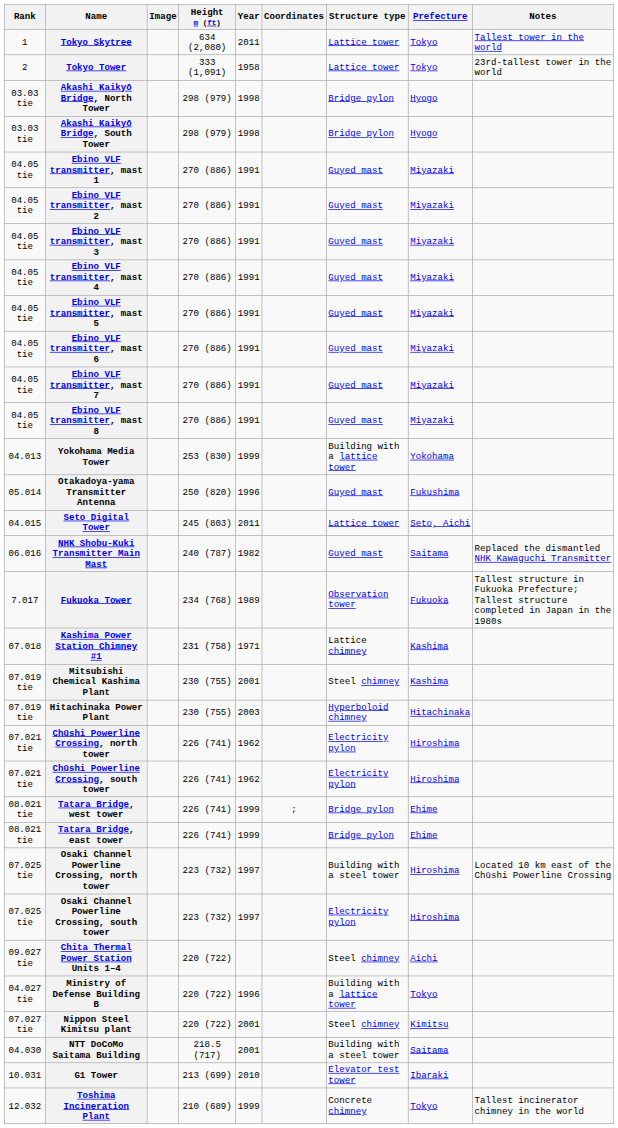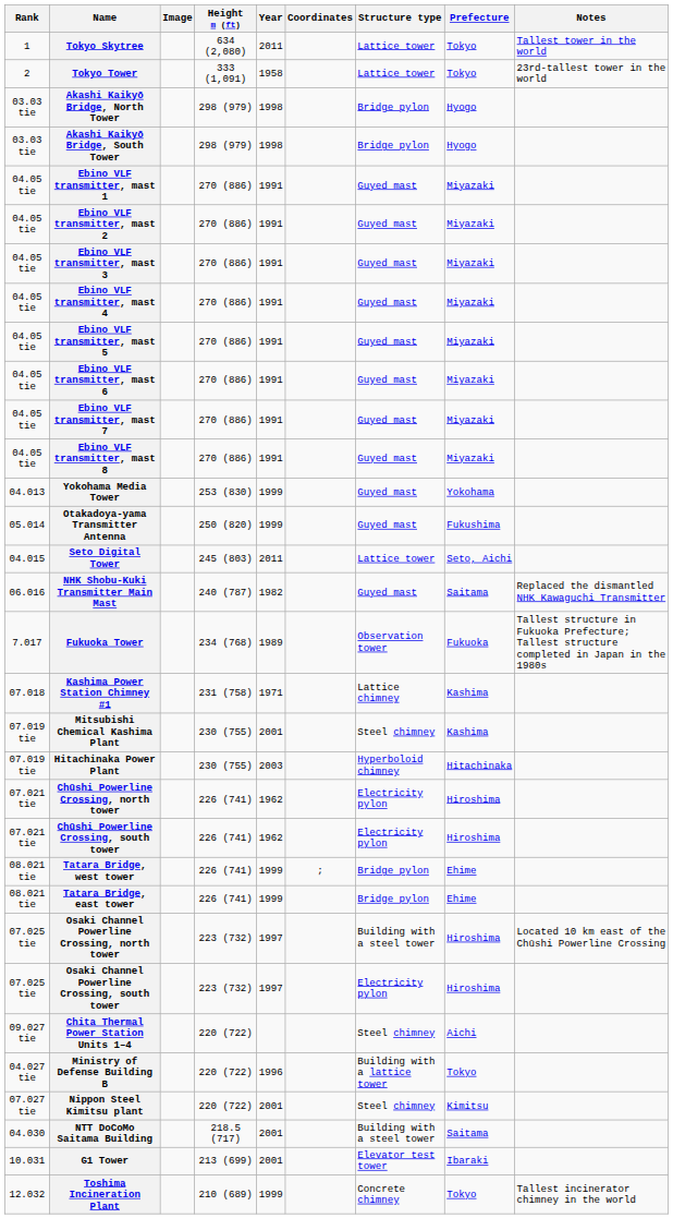 <table class="wikitable sortable plainrowheaders">
 <tr>
 <th>Rank</th>
 <th>Name</th>
 <th class="unsortable">Image</th>
 <th style="width:75px;">Height<br><small><a href='#'>m</a> (<a href='#'>ft</a>)</small></th>
 <th>Year</th>
 <th>Coordinates</th>
 <th>Structure type</th>
 <th><a href='#'>Prefecture</a></th>
 <th class="unsortable">Notes</th>
 </tr>
 <tr>
 <td style="text-align:center;">1</td>
 <th scope="row"><a href='#'>Tokyo Skytree</a></th>
 <td></td>
 <td style="text-align:center;">634 (2,080)</td>
 <td style="text-align:center;">2011</td>
 <td style="text-align:center;"></td>
 <td><a href='#'>Lattice tower</a></td>
 <td><a href='#'>Tokyo</a></td>
 <td><a href='#'>Tallest tower in the world</a></td>
 </tr>
 <tr>
 <td style="text-align:center;">2</td>
 <th scope="row"><a href='#'>Tokyo Tower</a></th>
 <td></td>
 <td style="text-align:center;">333 (1,091)</td>
 <td style="text-align:center;">1958</td>
 <td style="text-align:center;"></td>
 <td><a href='#'>Lattice tower</a></td>
 <td><a href='#'>Tokyo</a></td>
 <td>23rd-tallest tower in the world</td>
 </tr>
 <tr>
 <td style="text-align:center;"><span>03.0</span>3 tie</td>
 <th scope="row"><a href='#'>Akashi Kaikyō Bridge</a>, North Tower</th>
 <td></td>
 <td style="text-align:center;">298 (979)</td>
 <td style="text-align:center;">1998</td>
 <td style="text-align:center;"></td>
 <td><a href='#'>Bridge pylon</a></td>
 <td><a href='#'>Hyogo</a></td>
 <td></td>
 </tr>
 <tr>
 <td style="text-align:center;"><span>03.0</span>3 tie</td>
 <th scope="row"><a href='#'>Akashi Kaikyō Bridge</a>, South Tower</th>
 <td></td>
 <td style="text-align:center;">298 (979)</td>
 <td style="text-align:center;">1998</td>
 <td style="text-align:center;"></td>
 <td><a href='#'>Bridge pylon</a></td>
 <td><a href='#'>Hyogo</a></td>
 <td></td>
 </tr>
 <tr>
 <td style="text-align:center;"><span>04.0</span>5 tie</td>
 <th scope="row"><a href='#'>Ebino VLF transmitter</a>, mast 1</th>
 <td></td>
 <td style="text-align:center;">270 (886)</td>
 <td style="text-align:center;">1991</td>
 <td style="text-align:center;"></td>
 <td><a href='#'>Guyed mast</a></td>
 <td><a href='#'>Miyazaki</a></td>
 <td></td>
 </tr>
 <tr>
 <td style="text-align:center;"><span>04.0</span>5 tie</td>
 <th scope="row"><a href='#'>Ebino VLF transmitter</a>, mast 2</th>
 <td></td>
 <td style="text-align:center;">270 (886)</td>
 <td style="text-align:center;">1991</td>
 <td style="text-align:center;"></td>
 <td><a href='#'>Guyed mast</a></td>
 <td><a href='#'>Miyazaki</a></td>
 <td></td>
 </tr>
 <tr>
 <td style="text-align:center;"><span>04.0</span>5 tie</td>
 <th scope="row"><a href='#'>Ebino VLF transmitter</a>, mast 3</th>
 <td></td>
 <td style="text-align:center;">270 (886)</td>
 <td style="text-align:center;">1991</td>
 <td style="text-align:center;"></td>
 <td><a href='#'>Guyed mast</a></td>
 <td><a href='#'>Miyazaki</a></td>
 <td></td>
 </tr>
 <tr>
 <td style="text-align:center;"><span>04.0</span>5 tie</td>
 <th scope="row"><a href='#'>Ebino VLF transmitter</a>, mast 4</th>
 <td></td>
 <td style="text-align:center;">270 (886)</td>
 <td style="text-align:center;">1991</td>
 <td style="text-align:center;"></td>
 <td><a href='#'>Guyed mast</a></td>
 <td><a href='#'>Miyazaki</a></td>
 <td></td>
 </tr>
 <tr>
 <td style="text-align:center;"><span>04.0</span>5 tie</td>
 <th scope="row"><a href='#'>Ebino VLF transmitter</a>, mast 5</th>
 <td></td>
 <td style="text-align:center;">270 (886)</td>
 <td style="text-align:center;">1991</td>
 <td style="text-align:center;"></td>
 <td><a href='#'>Guyed mast</a></td>
 <td><a href='#'>Miyazaki</a></td>
 <td></td>
 </tr>
 <tr>
 <td style="text-align:center;"><span>04.0</span>5 tie</td>
 <th scope="row"><a href='#'>Ebino VLF transmitter</a>, mast 6</th>
 <td></td>
 <td style="text-align:center;">270 (886)</td>
 <td style="text-align:center;">1991</td>
 <td style="text-align:center;"></td>
 <td><a href='#'>Guyed mast</a></td>
 <td><a href='#'>Miyazaki</a></td>
 <td></td>
 </tr>
 <tr>
 <td style="text-align:center;"><span>04.0</span>5 tie</td>
 <th scope="row"><a href='#'>Ebino VLF transmitter</a>, mast 7</th>
 <td></td>
 <td style="text-align:center;">270 (886)</td>
 <td style="text-align:center;">1991</td>
 <td style="text-align:center;"></td>
 <td><a href='#'>Guyed mast</a></td>
 <td><a href='#'>Miyazaki</a></td>
 <td></td>
 </tr>
 <tr>
 <td style="text-align:center;"><span>04.0</span>5 tie</td>
 <th scope="row"><a href='#'>Ebino VLF transmitter</a>, mast 8</th>
 <td></td>
 <td style="text-align:center;">270 (886)</td>
 <td style="text-align:center;">1991</td>
 <td style="text-align:center;"></td>
 <td><a href='#'>Guyed mast</a></td>
 <td><a href='#'>Miyazaki</a></td>
 <td></td>
 </tr>
 <tr>
 <td style="text-align:center;"><span>04.0</span>13</td>
 <th scope="row">Yokohama Media Tower</th>
 <td></td>
 <td style="text-align:center;">253 (830)</td>
 <td style="text-align:center;">1999</td>
 <td style="text-align:center;"></td>
-<td>Building with a <a href='#'>lattice tower</a></td>
+<td><a href='#'>Guyed mast</a></td>
 <td><a href='#'>Yokohama</a></td>
 <td></td>
 </tr>
 <tr>
 <td style="text-align:center;"><span>05.0</span>14</td>
 <th scope="row">Otakadoya-yama Transmitter Antenna</th>
 <td></td>
 <td style="text-align:center;">250 (820)</td>
-<td style="text-align:center;">1996</td>
+<td style="text-align:center;">1999</td>
 <td style="text-align:center;"></td>
 <td><a href='#'>Guyed mast</a></td>
 <td><a href='#'>Fukushima</a></td>
 <td></td>
 </tr>
 <tr>
 <td style="text-align:center;"><span>04.0</span>15</td>
 <th scope="row"><a href='#'>Seto Digital Tower</a></th>
 <td></td>
 <td style="text-align:center;">245 (803)</td>
 <td style="text-align:center;">2011</td>
 <td style="text-align:center;"></td>
 <td><a href='#'>Lattice tower</a></td>
 <td><a href='#'>Seto, Aichi</a></td>
 <td></td>
 </tr>
 <tr>
 <td style="text-align:center;"><span>06.0</span>16</td>
 <th scope="row"><a href='#'>NHK Shobu-Kuki Transmitter Main Mast</a></th>
 <td></td>
 <td style="text-align:center;">240 (787)</td>
 <td style="text-align:center;">1982</td>
 <td style="text-align:center;"></td>
 <td><a href='#'>Guyed mast</a></td>
 <td><a href='#'>Saitama</a></td>
 <td>Replaced the dismantled <a href='#'>NHK Kawaguchi Transmitter</a></td>
 </tr>
 <tr>
 <td style="text-align:center;"><span>7.0</span>17</td>
 <th scope="row"><a href='#'>Fukuoka Tower</a></th>
 <td></td>
 <td style="text-align:center;">234 (768)</td>
 <td style="text-align:center;">1989</td>
 <td style="text-align:center;"></td>
 <td><a href='#'>Observation tower</a></td>
 <td><a href='#'>Fukuoka</a></td>
 <td>Tallest structure in Fukuoka Prefecture; Tallest structure completed in Japan in the 1980s</td>
 </tr>
 <tr>
 <td style="text-align:center;"><span>07.0</span>18</td>
 <th scope="row"><a href='#'>Kashima Power Station Chimney #1</a></th>
 <td></td>
 <td style="text-align:center;">231 (758)</td>
 <td style="text-align:center;">1971</td>
 <td style="text-align:center;"></td>
 <td>Lattice <a href='#'>chimney</a></td>
 <td><a href='#'>Kashima</a></td>
 <td></td>
 </tr>
 <tr>
 <td style="text-align:center;"><span>07.0</span>19 tie</td>
 <th scope="row">Mitsubishi Chemical Kashima Plant</th>
 <td></td>
 <td style="text-align:center;">230 (755)</td>
 <td style="text-align:center;">2001</td>
 <td style="text-align:center;"></td>
 <td>Steel <a href='#'>chimney</a></td>
 <td><a href='#'>Kashima</a></td>
 <td></td>
 </tr>
 <tr>
 <td style="text-align:center;"><span>07.0</span>19 tie</td>
 <th scope="row">Hitachinaka Power Plant</th>
 <td></td>
 <td style="text-align:center;">230 (755)</td>
 <td style="text-align:center;">2003</td>
 <td style="text-align:center;"></td>
 <td><a href='#'>Hyperboloid</a> <a href='#'>chimney</a></td>
 <td><a href='#'>Hitachinaka</a></td>
 <td></td>
 </tr>
 <tr>
 <td style="text-align:center;"><span>07.0</span>21 tie</td>
 <th scope="row"><a href='#'>Chūshi Powerline Crossing</a>, north tower</th>
 <td></td>
 <td style="text-align:center;">226 (741)</td>
 <td style="text-align:center;">1962</td>
 <td style="text-align:center;"></td>
 <td><a href='#'>Electricity pylon</a></td>
 <td><a href='#'>Hiroshima</a></td>
 <td></td>
 </tr>
 <tr>
 <td style="text-align:center;"><span>07.0</span>21 tie</td>
 <th scope="row"><a href='#'>Chūshi Powerline Crossing</a>, south tower</th>
 <td></td>
 <td style="text-align:center;">226 (741)</td>
 <td style="text-align:center;">1962</td>
 <td style="text-align:center;"></td>
 <td><a href='#'>Electricity pylon</a></td>
 <td><a href='#'>Hiroshima</a></td>
 <td></td>
 </tr>
 <tr>
 <td style="text-align:center;"><span>08.0</span>21 tie</td>
 <th scope="row"><a href='#'>Tatara Bridge</a>, west tower</th>
 <td></td>
 <td style="text-align:center;">226 (741)</td>
 <td style="text-align:center;">1999</td>
 <td style="text-align:center;"> ;</td>
 <td><a href='#'>Bridge pylon</a></td>
 <td><a href='#'>Ehime</a></td>
 <td></td>
 </tr>
 <tr>
 <td style="text-align:center;"><span>08.0</span>21 tie</td>
 <th scope="row"><a href='#'>Tatara Bridge</a>, east tower</th>
 <td></td>
 <td style="text-align:center;">226 (741)</td>
 <td style="text-align:center;">1999</td>
 <td style="text-align:center;"></td>
 <td><a href='#'>Bridge pylon</a></td>
 <td><a href='#'>Ehime</a></td>
 <td></td>
 </tr>
 <tr>
 <td style="text-align:center;"><span>07.0</span>25 tie</td>
 <th scope="row">Osaki Channel Powerline Crossing, north tower</th>
 <td></td>
 <td style="text-align:center;">223 (732)</td>
 <td style="text-align:center;">1997</td>
 <td style="text-align:center;"></td>
 <td>Building with a steel tower</td>
 <td><a href='#'>Hiroshima</a></td>
 <td>Located 10 km east of the Chūshi Powerline Crossing</td>
 </tr>
 <tr>
 <td style="text-align:center;"><span>07.0</span>25 tie</td>
 <th scope="row">Osaki Channel Powerline Crossing, south tower</th>
 <td></td>
 <td style="text-align:center;">223 (732)</td>
 <td style="text-align:center;">1997</td>
 <td style="text-align:center;"></td>
 <td><a href='#'>Electricity pylon</a></td>
 <td><a href='#'>Hiroshima</a></td>
 <td></td>
 </tr>
 <tr>
 <td style="text-align:center;"><span>09.0</span>27 tie</td>
 <th scope="row"><a href='#'>Chita Thermal Power Station</a> Units 1–4</th>
 <td></td>
 <td style="text-align:center;">220 (722)</td>
 <td style="text-align:center;"></td>
 <td style="text-align:center;"></td>
 <td>Steel <a href='#'>chimney</a></td>
 <td><a href='#'>Aichi</a></td>
 <td></td>
 </tr>
 <tr>
 <td style="text-align:center;"><span>04.0</span>27 tie</td>
 <th scope="row">Ministry of Defense Building B</th>
 <td></td>
 <td style="text-align:center;">220 (722)</td>
 <td style="text-align:center;">1996</td>
 <td></td>
 <td>Building with a <a href='#'>lattice tower</a></td>
 <td><a href='#'>Tokyo</a></td>
 <td></td>
 </tr>
 <tr>
 <td style="text-align:center;"><span>07.0</span>27 tie</td>
 <th scope="row">Nippon Steel Kimitsu plant</th>
 <td></td>
 <td style="text-align:center;">220 (722)</td>
 <td style="text-align:center;">2001</td>
 <td style="text-align:center;"></td>
 <td>Steel <a href='#'>chimney</a></td>
 <td><a href='#'>Kimitsu</a></td>
 <td></td>
 </tr>
 <tr>
 <td style="text-align:center;"><span>04.0</span>30</td>
 <th scope="row">NTT DoCoMo Saitama Building</th>
 <td></td>
 <td style="text-align:center;">218.5 (717)</td>
 <td style="text-align:center;">2001</td>
 <td></td>
 <td>Building with a steel tower</td>
 <td><a href='#'>Saitama</a></td>
 <td></td>
 </tr>
 <tr>
 <td style="text-align:center;"><span>10.0</span>31</td>
 <th scope="row">G1 Tower</th>
 <td></td>
 <td style="text-align:center;">213 (699)</td>
-<td style="text-align:center;">2010</td>
+<td style="text-align:center;">2001</td>
 <td style="text-align:center;"></td>
 <td><a href='#'>Elevator test tower</a></td>
 <td><a href='#'>Ibaraki</a></td>
 <td></td>
 </tr>
 <tr>
 <td style="text-align:center;"><span>12.0</span>32</td>
 <th scope="row"><a href='#'>Toshima Incineration Plant</a></th>
 <td></td>
 <td style="text-align:center;">210 (689)</td>
 <td style="text-align:center;">1999</td>
 <td style="text-align:center;"></td>
 <td>Concrete <a href='#'>chimney</a></td>
 <td><a href='#'>Tokyo</a></td>
 <td>Tallest incinerator chimney in the world</td>
 </tr>
 </table>
